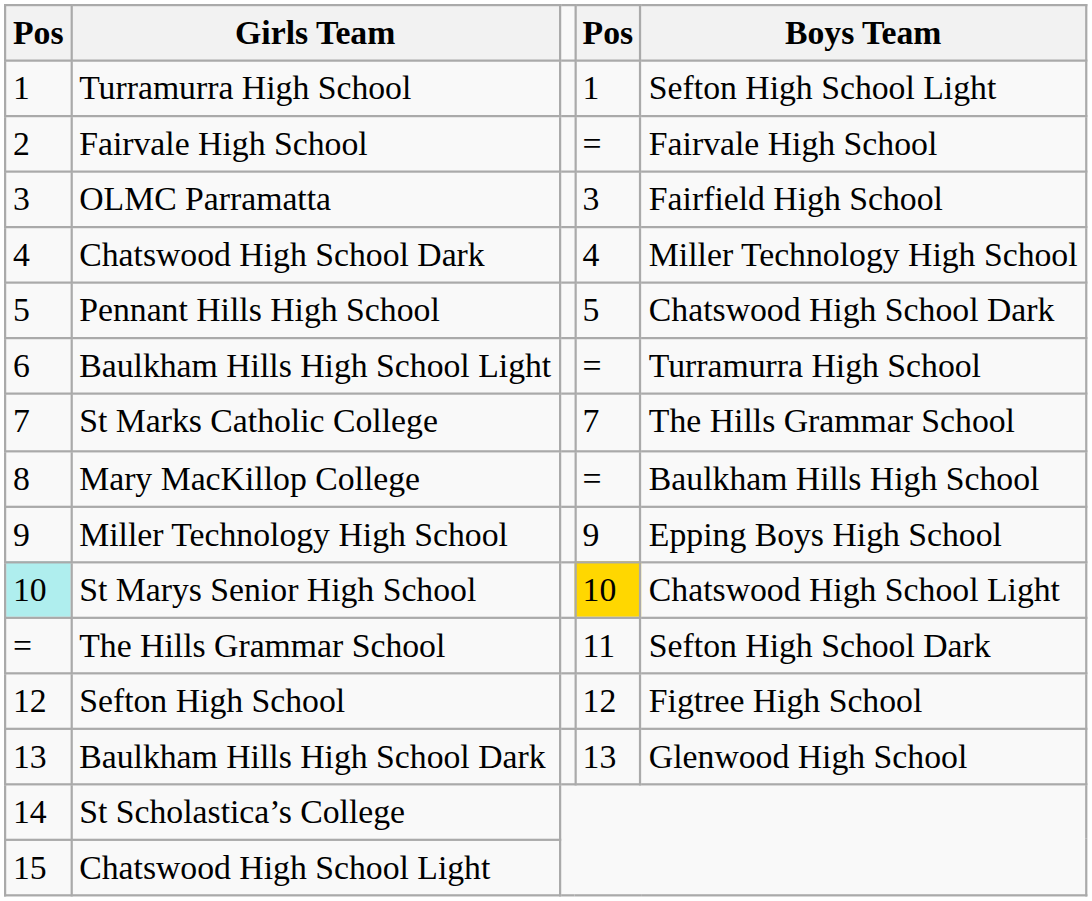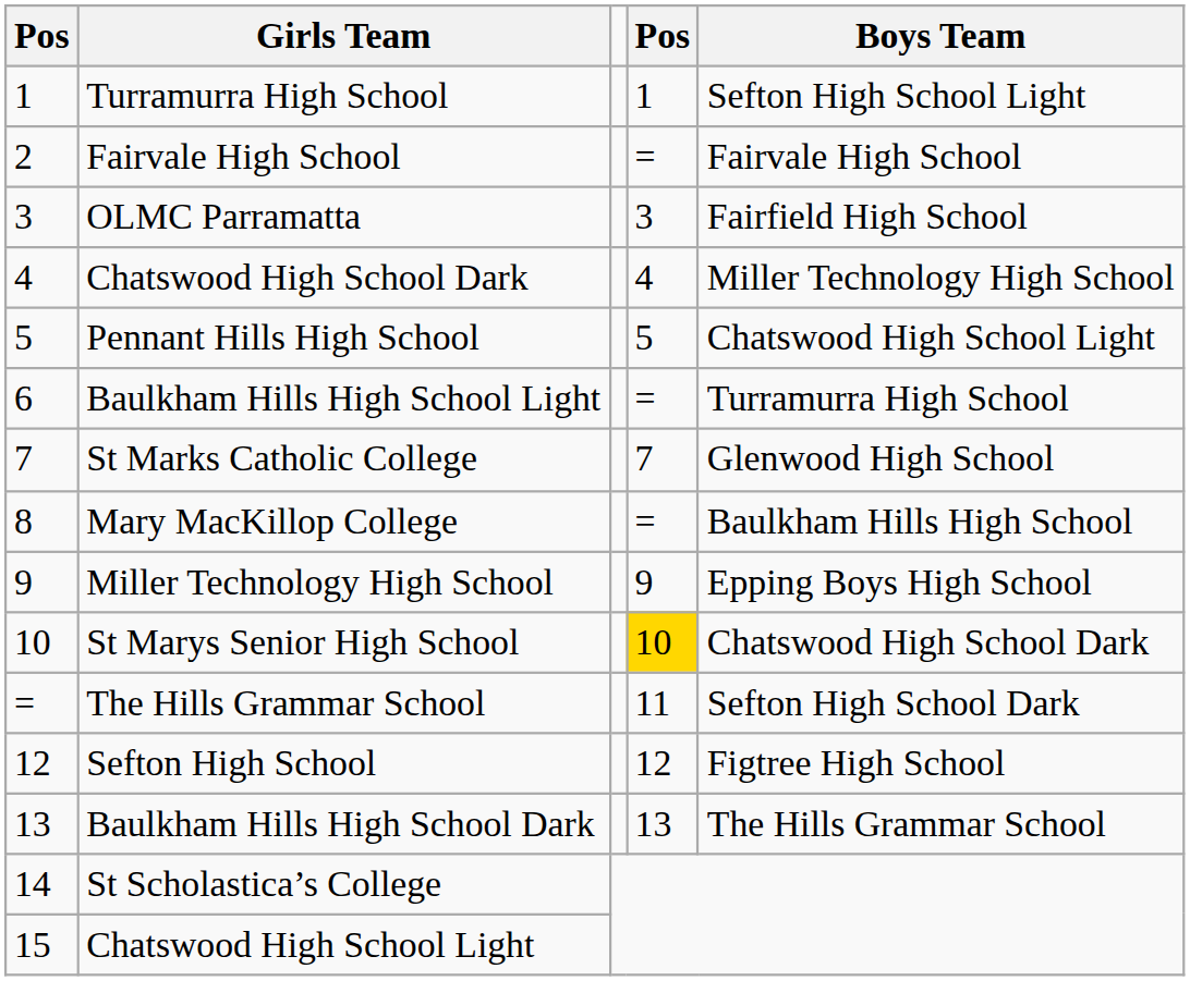 <table class="wikitable" style="font-size: 95%;">
 <tr>
 <th>Pos</th>
 <th>Girls Team</th>
 <td></td>
 <th>Pos</th>
 <th>Boys Team</th>
 </tr>
 <tr>
 <td>1</td>
 <td>Turramurra High School</td>
 <td></td>
 <td>1</td>
 <td>Sefton High School Light</td>
 </tr>
 <tr>
 <td>2</td>
 <td>Fairvale High School</td>
 <td></td>
 <td>=</td>
 <td>Fairvale High School</td>
 </tr>
 <tr>
 <td>3</td>
 <td>OLMC Parramatta</td>
 <td></td>
 <td>3</td>
 <td>Fairfield High School</td>
 </tr>
 <tr>
 <td>4</td>
 <td>Chatswood High School Dark</td>
 <td></td>
 <td>4</td>
 <td>Miller Technology High School</td>
 </tr>
 <tr>
 <td>5</td>
 <td>Pennant Hills High School</td>
 <td></td>
 <td>5</td>
-<td>Chatswood High School Dark</td>
+<td>Chatswood High School Light</td>
 </tr>
 <tr>
 <td>6</td>
 <td>Baulkham Hills High School Light</td>
 <td></td>
 <td>=</td>
 <td>Turramurra High School</td>
 </tr>
 <tr>
 <td>7</td>
 <td>St Marks Catholic College</td>
 <td></td>
 <td>7</td>
-<td>The Hills Grammar School</td>
+<td>Glenwood High School</td>
 </tr>
 <tr>
 <td>8</td>
 <td>Mary MacKillop College</td>
 <td></td>
 <td>=</td>
 <td>Baulkham Hills High School</td>
 </tr>
 <tr>
 <td>9</td>
 <td>Miller Technology High School</td>
 <td></td>
 <td>9</td>
 <td>Epping Boys High School</td>
 </tr>
 <tr>
-<td style="background: paleturquoise;">10</td>
+<td>10</td>
 <td>St Marys Senior High School</td>
 <td></td>
 <td style="background: gold;">10</td>
-<td>Chatswood High School Light</td>
+<td>Chatswood High School Dark</td>
 </tr>
 <tr>
 <td>=</td>
 <td>The Hills Grammar School</td>
 <td></td>
 <td>11</td>
 <td>Sefton High School Dark</td>
 </tr>
 <tr>
 <td>12</td>
 <td>Sefton High School</td>
 <td></td>
 <td>12</td>
 <td>Figtree High School</td>
 </tr>
 <tr>
 <td>13</td>
 <td>Baulkham Hills High School Dark</td>
 <td></td>
 <td>13</td>
-<td>Glenwood High School</td>
+<td>The Hills Grammar School</td>
 </tr>
 <tr>
 <td>14</td>
 <td>St Scholastica’s College</td>
 </tr>
 <tr>
 <td>15</td>
 <td>Chatswood High School Light</td>
 </tr>
 </table>
